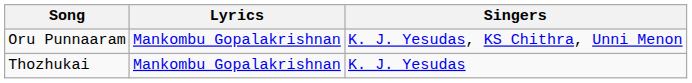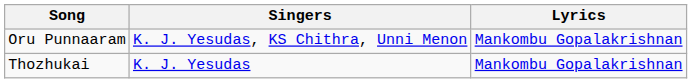 <table class="wikitable" style="font-size: 95%;">
 <tr>
 <th>Song</th>
+<th>Singers</th>
 <th>Lyrics</th>
-<th>Singers</th>
 </tr>
 <tr>
 <td>Oru Punnaaram</td>
+<td><a href='#'>K. J. Yesudas</a>, <a href='#'>KS Chithra</a>, <a href='#'>Unni Menon</a></td>
 <td><a href='#'>Mankombu Gopalakrishnan</a></td>
-<td><a href='#'>K. J. Yesudas</a>, <a href='#'>KS Chithra</a>, <a href='#'>Unni Menon</a></td>
 </tr>
 <tr>
 <td>Thozhukai</td>
+<td><a href='#'>K. J. Yesudas</a></td>
 <td><a href='#'>Mankombu Gopalakrishnan</a></td>
-<td><a href='#'>K. J. Yesudas</a></td>
 </tr>
 </table>
